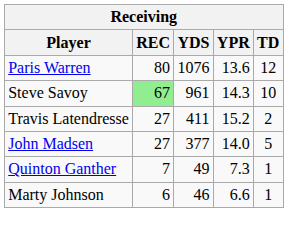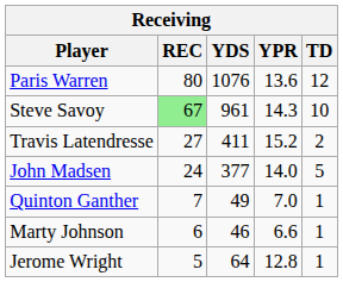 <table class="wikitable">
 <tr>
 <th colspan="5" align="center">Receiving</th>
 </tr>
 <tr>
 <th>Player</th>
 <th>REC</th>
 <th>YDS</th>
 <th>YPR</th>
 <th>TD</th>
 </tr>
 <tr>
 <td><a href='#'>Paris Warren</a></td>
 <td align="right">80</td>
 <td align="right">1076</td>
 <td align="right">13.6</td>
 <td align="center">12</td>
 </tr>
 <tr>
 <td>Steve Savoy</td>
 <td align="right" style="background: lightgreen;">67</td>
 <td align="right">961</td>
 <td align="right">14.3</td>
 <td align="center">10</td>
 </tr>
 <tr>
 <td>Travis Latendresse</td>
 <td align="right">27</td>
 <td align="right">411</td>
 <td align="right">15.2</td>
 <td align="center">2</td>
 </tr>
 <tr>
 <td><a href='#'>John Madsen</a></td>
-<td align="right">27</td>
+<td align="right">24</td>
 <td align="right">377</td>
 <td align="right">14.0</td>
 <td align="center">5</td>
 </tr>
 <tr>
 <td><a href='#'>Quinton Ganther</a></td>
 <td align="right">7</td>
 <td align="right">49</td>
-<td align="right">7.3</td>
+<td align="right">7.0</td>
 <td align="center">1</td>
 </tr>
 <tr>
 <td>Marty Johnson</td>
 <td align="right">6</td>
 <td align="right">46</td>
 <td align="right">6.6</td>
 <td align="center">1</td>
 </tr>
 <tr>
+<td>Jerome Wright</td>
+<td align="right">5</td>
+<td align="right">64</td>
+<td align="right">12.8</td>
+<td align="center">1</td>
+</tr>
+<tr>
 </tr>
 </table>
